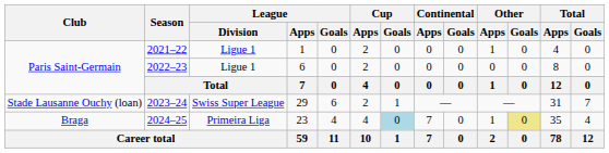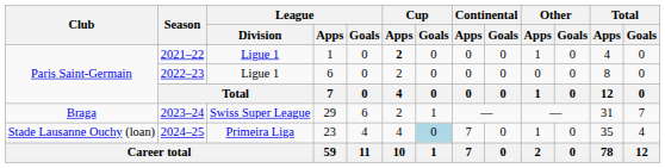 <table class="wikitable" style="text-align: center">
 <tr>
 <th rowspan="2">Club</th>
 <th rowspan="2">Season</th>
 <th colspan="3">League</th>
 <th colspan="2">Cup</th>
 <th colspan="2">Continental</th>
 <th colspan="2">Other</th>
 <th colspan="2">Total</th>
 </tr>
 <tr>
 <th>Division</th>
 <th>Apps</th>
 <th>Goals</th>
 <th>Apps</th>
 <th>Goals</th>
 <th>Apps</th>
 <th>Goals</th>
 <th>Apps</th>
 <th>Goals</th>
 <th>Apps</th>
 <th>Goals</th>
 </tr>
 <tr>
 <td rowspan="3"><a href='#'>Paris Saint-Germain</a></td>
 <td><a href='#'>2021–22</a></td>
 <td><a href='#'>Ligue 1</a></td>
 <td>1</td>
 <td>0</td>
-<td>2</td>
+<td><strong>2</strong></td>
 <td>0</td>
 <td>0</td>
 <td>0</td>
 <td>1</td>
 <td>0</td>
 <td>4</td>
 <td>0</td>
 </tr>
 <tr>
 <td><a href='#'>2022–23</a></td>
 <td>Ligue 1</td>
 <td>6</td>
 <td>0</td>
 <td>2</td>
 <td>0</td>
 <td>0</td>
 <td>0</td>
 <td>0</td>
 <td>0</td>
 <td>8</td>
 <td>0</td>
 </tr>
 <tr>
 <th colspan="2">Total</th>
 <th>7</th>
 <th>0</th>
 <th>4</th>
 <th>0</th>
 <th>0</th>
 <th>0</th>
 <th>1</th>
 <th>0</th>
 <th>12</th>
 <th>0</th>
 </tr>
 <tr>
-<td><a href='#'>Stade Lausanne Ouchy</a> (loan)</td>
+<td><a href='#'>Braga</a></td>
 <td><a href='#'>2023–24</a></td>
 <td><a href='#'>Swiss Super League</a></td>
 <td>29</td>
 <td>6</td>
 <td>2</td>
 <td>1</td>
 <td colspan="2">—</td>
 <td colspan="2">—</td>
 <td>31</td>
 <td>7</td>
 </tr>
 <tr>
-<td><a href='#'>Braga</a></td>
+<td><a href='#'>Stade Lausanne Ouchy</a> (loan)</td>
 <td><a href='#'>2024–25</a></td>
 <td><a href='#'>Primeira Liga</a></td>
 <td>23</td>
 <td>4</td>
 <td>4</td>
 <td style="background: lightblue;">0</td>
 <td>7</td>
 <td>0</td>
 <td>1</td>
-<td style="background: khaki;">0</td>
+<td>0</td>
 <td>35</td>
 <td>4</td>
 </tr>
 <tr>
 <th colspan="3">Career total</th>
 <th>59</th>
 <th>11</th>
 <th>10</th>
 <th>1</th>
 <th>7</th>
 <th>0</th>
 <th>2</th>
 <th>0</th>
 <th>78</th>
 <th>12</th>
 </tr>
 </table>
